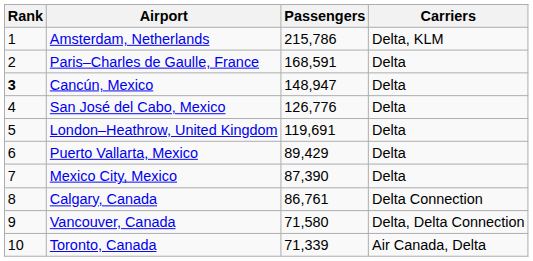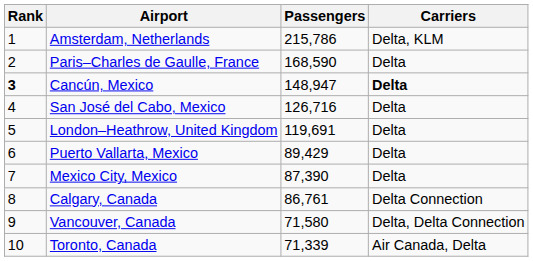 <table class="wikitable sortable" style="font-size: 95%">
 <tr>
 <th>Rank</th>
 <th>Airport</th>
 <th>Passengers</th>
 <th>Carriers</th>
 </tr>
 <tr>
 <td>1</td>
 <td> <a href='#'>Amsterdam, Netherlands</a></td>
 <td>215,786</td>
 <td>Delta, KLM</td>
 </tr>
 <tr>
 <td>2</td>
 <td> <a href='#'>Paris–Charles de Gaulle, France</a></td>
-<td>168,591</td>
+<td>168,590</td>
 <td>Delta</td>
 </tr>
 <tr>
 <td><strong>3</strong></td>
 <td> <a href='#'>Cancún, Mexico</a></td>
 <td>148,947</td>
-<td>Delta</td>
+<td><strong>Delta</strong></td>
 </tr>
 <tr>
 <td>4</td>
 <td> <a href='#'>San José del Cabo, Mexico</a></td>
-<td>126,776</td>
+<td>126,716</td>
 <td>Delta</td>
 </tr>
 <tr>
 <td>5</td>
 <td> <a href='#'>London–Heathrow, United Kingdom</a></td>
 <td>119,691</td>
 <td>Delta</td>
 </tr>
 <tr>
 <td>6</td>
 <td> <a href='#'>Puerto Vallarta, Mexico</a></td>
 <td>89,429</td>
 <td>Delta</td>
 </tr>
 <tr>
 <td>7</td>
 <td> <a href='#'>Mexico City, Mexico</a></td>
 <td>87,390</td>
 <td>Delta</td>
 </tr>
 <tr>
 <td>8</td>
 <td> <a href='#'>Calgary, Canada</a></td>
 <td>86,761</td>
 <td>Delta Connection</td>
 </tr>
 <tr>
 <td>9</td>
 <td> <a href='#'>Vancouver, Canada</a></td>
 <td>71,580</td>
 <td>Delta, Delta Connection</td>
 </tr>
 <tr>
 <td>10</td>
 <td> <a href='#'>Toronto, Canada</a></td>
 <td>71,339</td>
 <td>Air Canada, Delta</td>
 </tr>
 </table>
